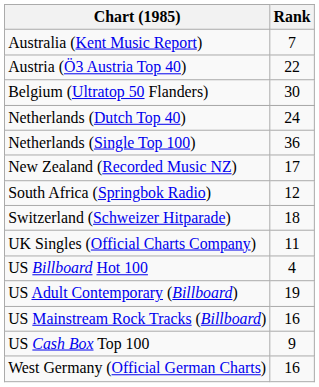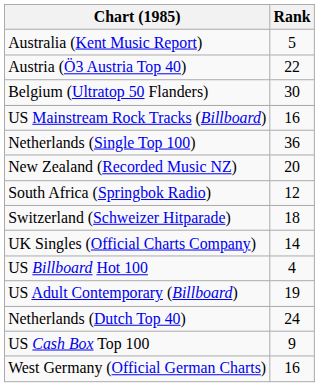 <table class="wikitable sortable">
 <tr>
 <th align="left">Chart (1985)</th>
 <th style="text-align:center;">Rank</th>
 </tr>
 <tr>
 <td>Australia (<a href='#'>Kent Music Report</a>)</td>
-<td style="text-align:center;">7</td>
+<td style="text-align:center;">5</td>
 </tr>
 <tr>
 <td>Austria (<a href='#'>Ö3 Austria Top 40</a>)</td>
 <td align="center">22</td>
 </tr>
 <tr>
 <td>Belgium (<a href='#'>Ultratop 50</a> Flanders)</td>
 <td align="center">30</td>
 </tr>
 <tr>
 </tr>
 <tr>
-<td>Netherlands (<a href='#'>Dutch Top 40</a>)</td>
-<td align="center">24</td>
+<td>US <a href='#'>Mainstream Rock Tracks</a> (<em><a href='#'>Billboard</a></em>)</td>
+<td align="center">16</td>
 </tr>
 <tr>
 <td>Netherlands (<a href='#'>Single Top 100</a>)</td>
 <td align="center">36</td>
 </tr>
 <tr>
 <td>New Zealand (<a href='#'>Recorded Music NZ</a>)</td>
-<td align="center">17</td>
+<td align="center">20</td>
 </tr>
 <tr>
 <td>South Africa (<a href='#'>Springbok Radio</a>)</td>
 <td align="center">12</td>
 </tr>
 <tr>
 <td>Switzerland (<a href='#'>Schweizer Hitparade</a>)</td>
 <td align="center">18</td>
 </tr>
 <tr>
 <td>UK Singles (<a href='#'>Official Charts Company</a>)</td>
-<td style="text-align:center;">11</td>
+<td style="text-align:center;">14</td>
 </tr>
 <tr>
 <td>US <a href='#'><em>Billboard</em></a> <a href='#'>Hot 100</a></td>
 <td align="center">4</td>
 </tr>
 <tr>
 <td>US <a href='#'>Adult Contemporary</a> (<em><a href='#'>Billboard</a></em>)</td>
 <td align="center">19</td>
 </tr>
 <tr>
-<td>US <a href='#'>Mainstream Rock Tracks</a> (<em><a href='#'>Billboard</a></em>)</td>
-<td align="center">16</td>
+<td>Netherlands (<a href='#'>Dutch Top 40</a>)</td>
+<td align="center">24</td>
 </tr>
 <tr>
 <td>US <a href='#'><em>Cash Box</em></a> Top 100</td>
 <td align="center">9</td>
 </tr>
 <tr>
 <td>West Germany (<a href='#'>Official German Charts</a>)</td>
 <td align="center">16</td>
 </tr>
 </table>
